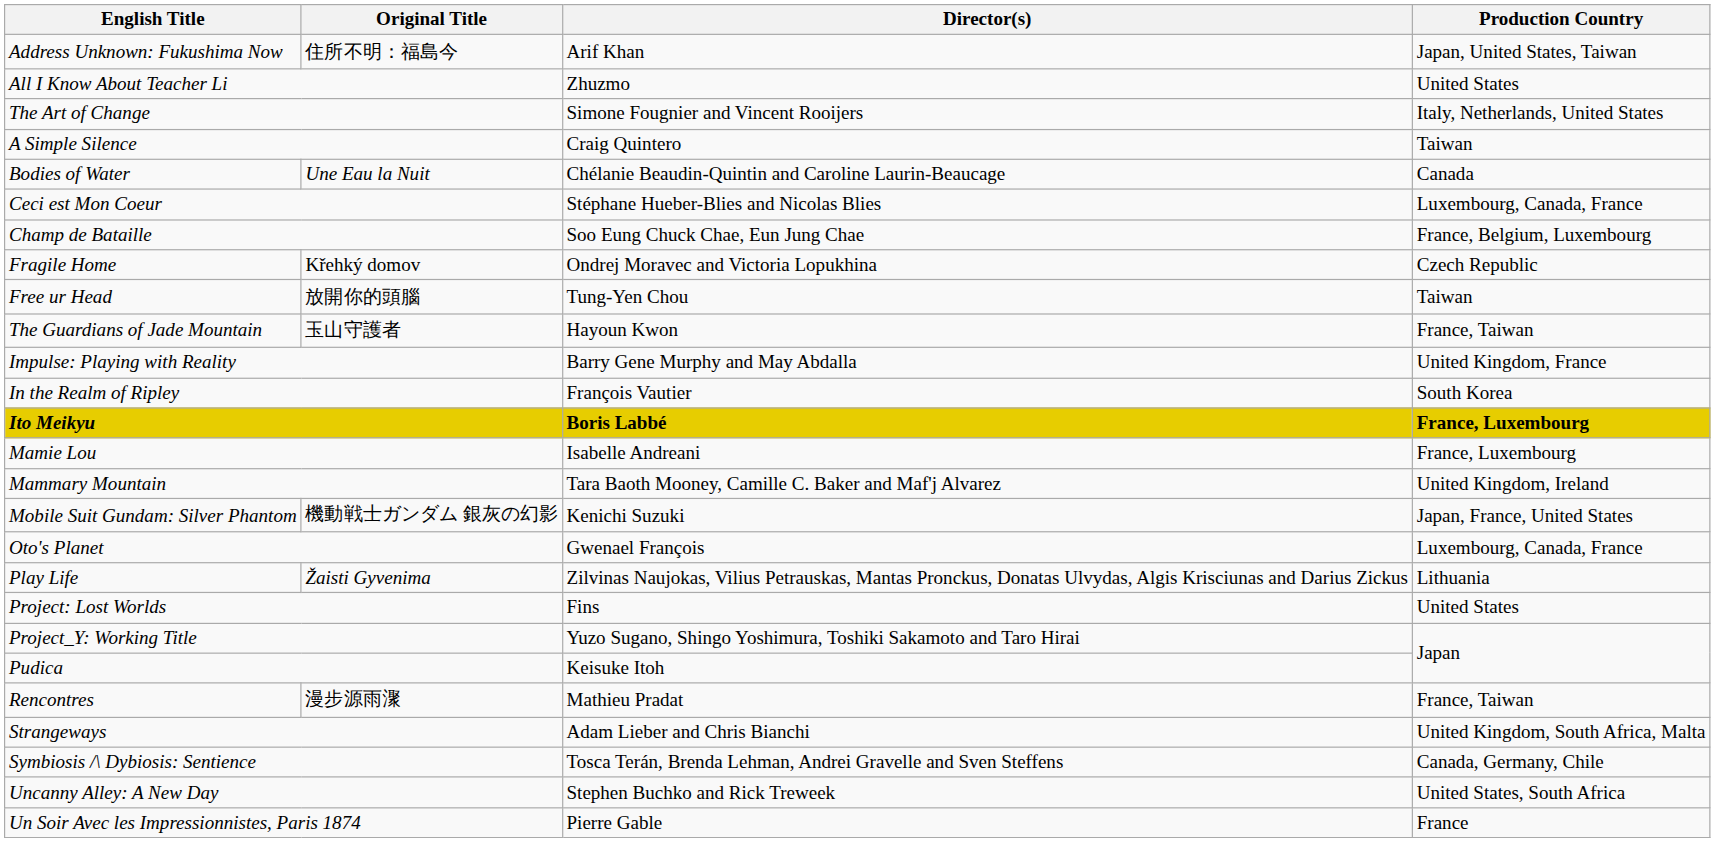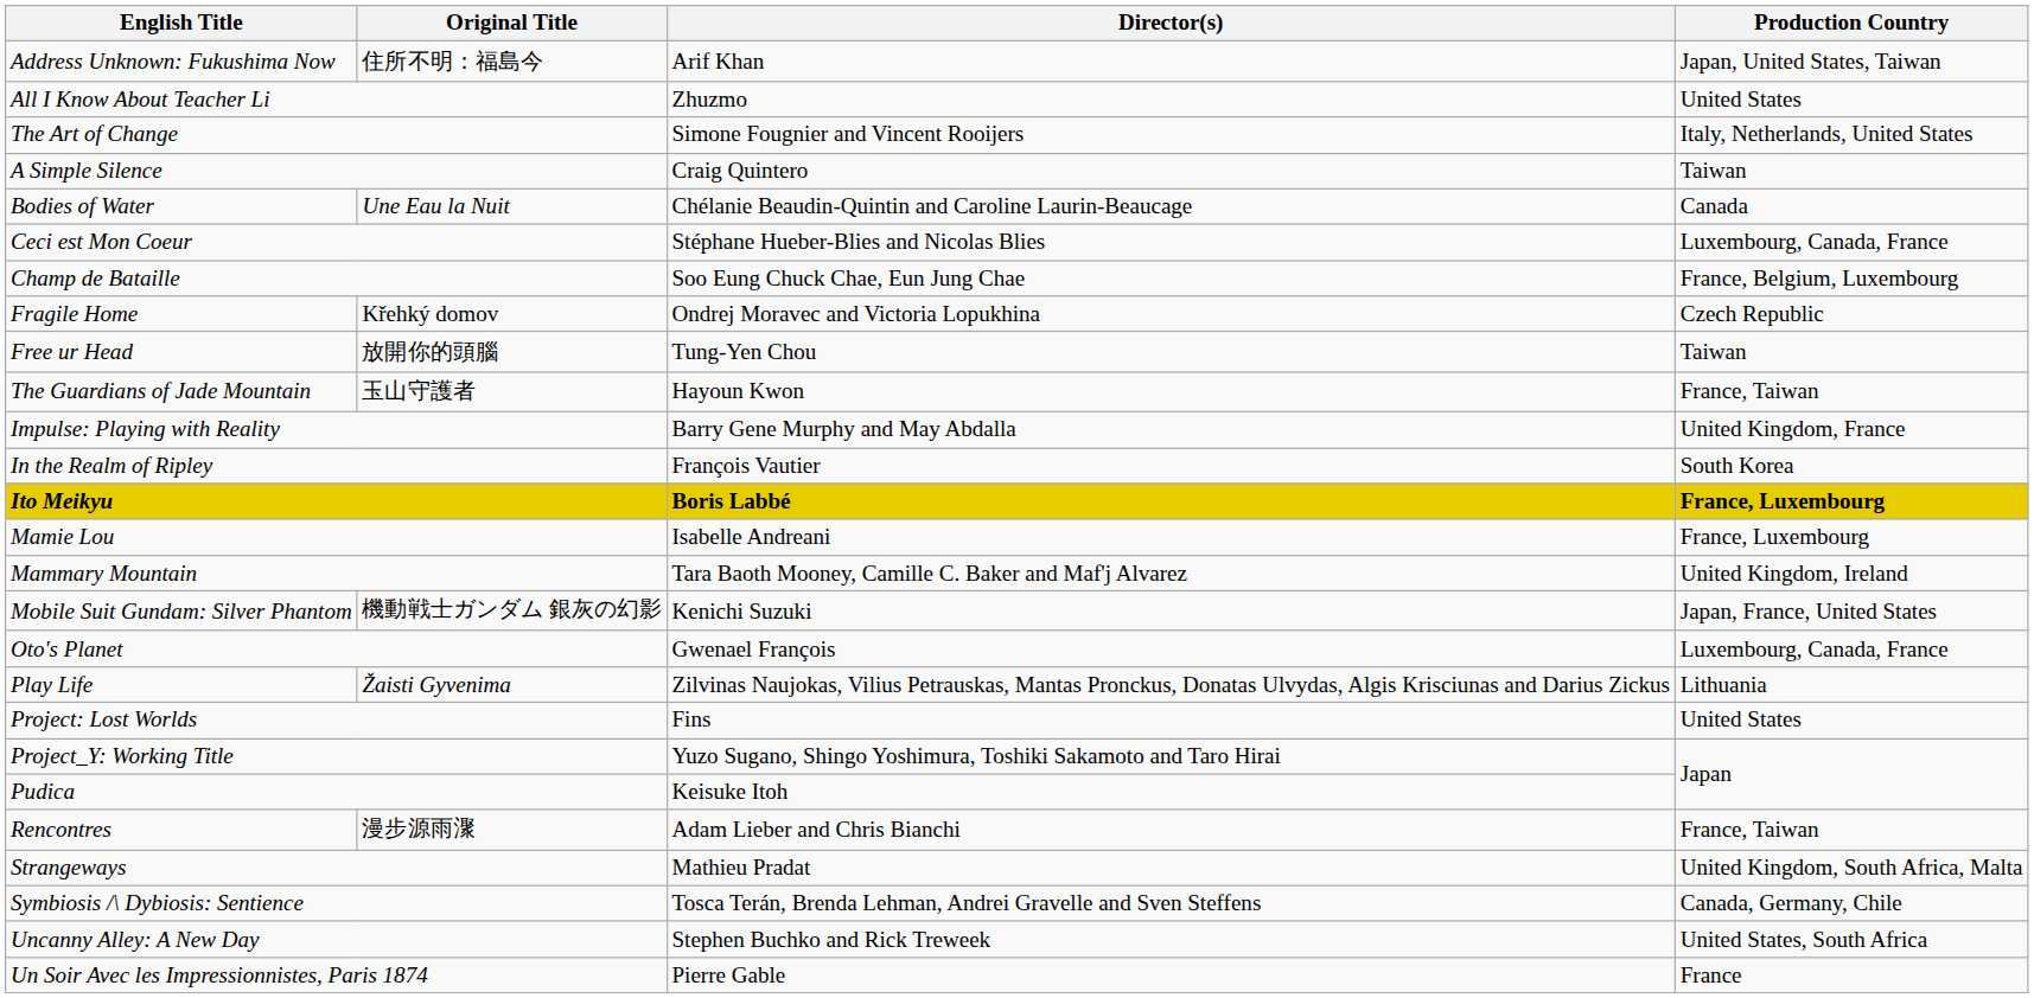 <table class="wikitable">
 <tr>
 <th>English Title</th>
 <th>Original Title</th>
 <th>Director(s)</th>
 <th>Production Country</th>
 </tr>
 <tr>
 <td><em>Address Unknown: Fukushima Now</em></td>
 <td>住所不明：福島今</td>
 <td>Arif Khan</td>
 <td>Japan, United States, Taiwan</td>
 </tr>
 <tr>
 <td colspan="2"><em>All I Know About Teacher Li</em></td>
 <td>Zhuzmo</td>
 <td>United States</td>
 </tr>
 <tr>
 <td colspan="2"><em>The Art of Change</em></td>
 <td>Simone Fougnier and Vincent Rooijers</td>
 <td>Italy, Netherlands, United States</td>
 </tr>
 <tr>
 <td colspan="2"><em>A Simple Silence</em></td>
 <td>Craig Quintero</td>
 <td>Taiwan</td>
 </tr>
 <tr>
 <td><em>Bodies of Water</em></td>
 <td><em>Une Eau la Nuit</em></td>
 <td>Chélanie Beaudin-Quintin and Caroline Laurin-Beaucage</td>
 <td>Canada</td>
 </tr>
 <tr>
 <td colspan="2"><em>Ceci est Mon Coeur</em></td>
 <td>Stéphane Hueber-Blies and Nicolas Blies</td>
 <td>Luxembourg, Canada, France</td>
 </tr>
 <tr>
 <td colspan="2"><em>Champ de Bataille</em></td>
 <td>Soo Eung Chuck Chae, Eun Jung Chae</td>
 <td>France, Belgium, Luxembourg</td>
 </tr>
 <tr>
 <td><em>Fragile Home</em></td>
 <td>Křehký domov</td>
 <td>Ondrej Moravec and Victoria Lopukhina</td>
 <td>Czech Republic</td>
 </tr>
 <tr>
 <td><em>Free ur Head</em></td>
 <td>放開你的頭腦</td>
 <td>Tung-Yen Chou</td>
 <td>Taiwan</td>
 </tr>
 <tr>
 <td><em>The Guardians of Jade Mountain</em></td>
 <td>玉山守護者</td>
 <td>Hayoun Kwon</td>
 <td>France, Taiwan</td>
 </tr>
 <tr>
 <td colspan="2"><em>Impulse: Playing with Reality</em></td>
 <td>Barry Gene Murphy and May Abdalla</td>
 <td>United Kingdom, France</td>
 </tr>
 <tr>
 <td colspan="2"><em>In the Realm of Ripley</em></td>
 <td>François Vautier</td>
 <td>South Korea</td>
 </tr>
 <tr style="background:#E7CD00;">
 <td colspan="2"><strong><em>Ito Meikyu</em></strong></td>
 <td><strong>Boris Labbé</strong></td>
 <td><strong>France, Luxembourg</strong></td>
 </tr>
 <tr>
 <td colspan="2"><em>Mamie Lou</em></td>
 <td>Isabelle Andreani</td>
 <td>France, Luxembourg</td>
 </tr>
 <tr>
 <td colspan="2"><em>Mammary Mountain</em></td>
 <td>Tara Baoth Mooney, Camille C. Baker and Maf'j Alvarez</td>
 <td>United Kingdom, Ireland</td>
 </tr>
 <tr>
 <td><em>Mobile Suit Gundam: Silver Phantom</em></td>
 <td>機動戦士ガンダム 銀灰の幻影</td>
 <td>Kenichi Suzuki</td>
 <td>Japan, France, United States</td>
 </tr>
 <tr>
 <td colspan="2"><em>Oto's Planet</em></td>
 <td>Gwenael François</td>
 <td>Luxembourg, Canada, France</td>
 </tr>
 <tr>
 <td><em>Play Life</em></td>
 <td><em>Žaisti Gyvenima</em></td>
 <td>Zilvinas Naujokas, Vilius Petrauskas, Mantas Pronckus, Donatas Ulvydas, Algis Krisciunas and Darius Zickus</td>
 <td>Lithuania</td>
 </tr>
 <tr>
 <td colspan="2"><em>Project: Lost Worlds</em></td>
 <td>Fins</td>
 <td>United States</td>
 </tr>
 <tr>
 <td colspan="2"><em>Project_Y: Working Title</em></td>
 <td>Yuzo Sugano, Shingo Yoshimura, Toshiki Sakamoto and Taro Hirai</td>
 <td rowspan="2">Japan</td>
 </tr>
 <tr>
 <td colspan="2"><em>Pudica</em></td>
 <td>Keisuke Itoh</td>
 </tr>
 <tr>
 <td><em>Rencontres</em></td>
 <td>漫步源雨㵵</td>
-<td>Mathieu Pradat</td>
+<td>Adam Lieber and Chris Bianchi</td>
 <td>France, Taiwan</td>
 </tr>
 <tr>
 <td colspan="2"><em>Strangeways</em></td>
-<td>Adam Lieber and Chris Bianchi</td>
+<td>Mathieu Pradat</td>
 <td>United Kingdom, South Africa, Malta</td>
 </tr>
 <tr>
 <td colspan="2"><em>Symbiosis /\ Dybiosis: Sentience</em></td>
 <td>Tosca Terán, Brenda Lehman, Andrei Gravelle and Sven Steffens</td>
 <td>Canada, Germany, Chile</td>
 </tr>
 <tr>
 <td colspan="2"><em>Uncanny Alley: A New Day</em></td>
 <td>Stephen Buchko and Rick Treweek</td>
 <td>United States, South Africa</td>
 </tr>
 <tr>
 <td colspan="2"><em>Un Soir Avec les Impressionnistes, Paris 1874</em></td>
 <td>Pierre Gable</td>
 <td>France</td>
 </tr>
 </table>
